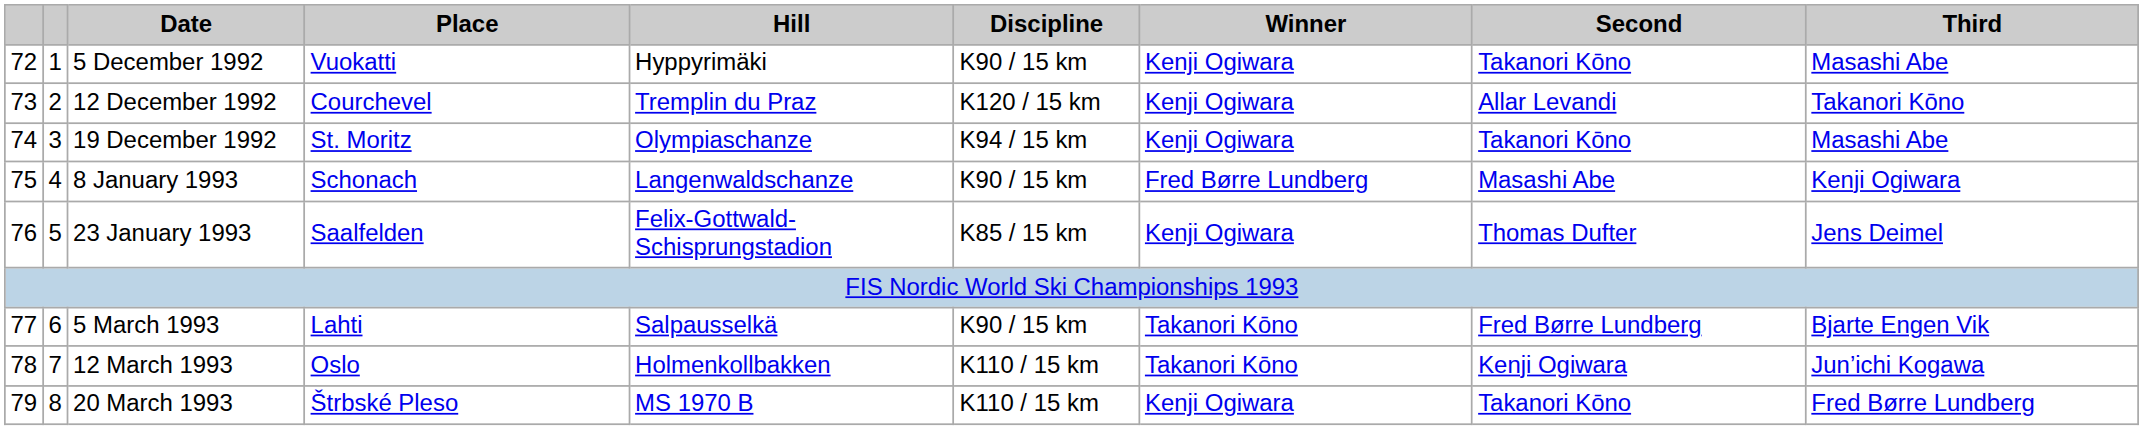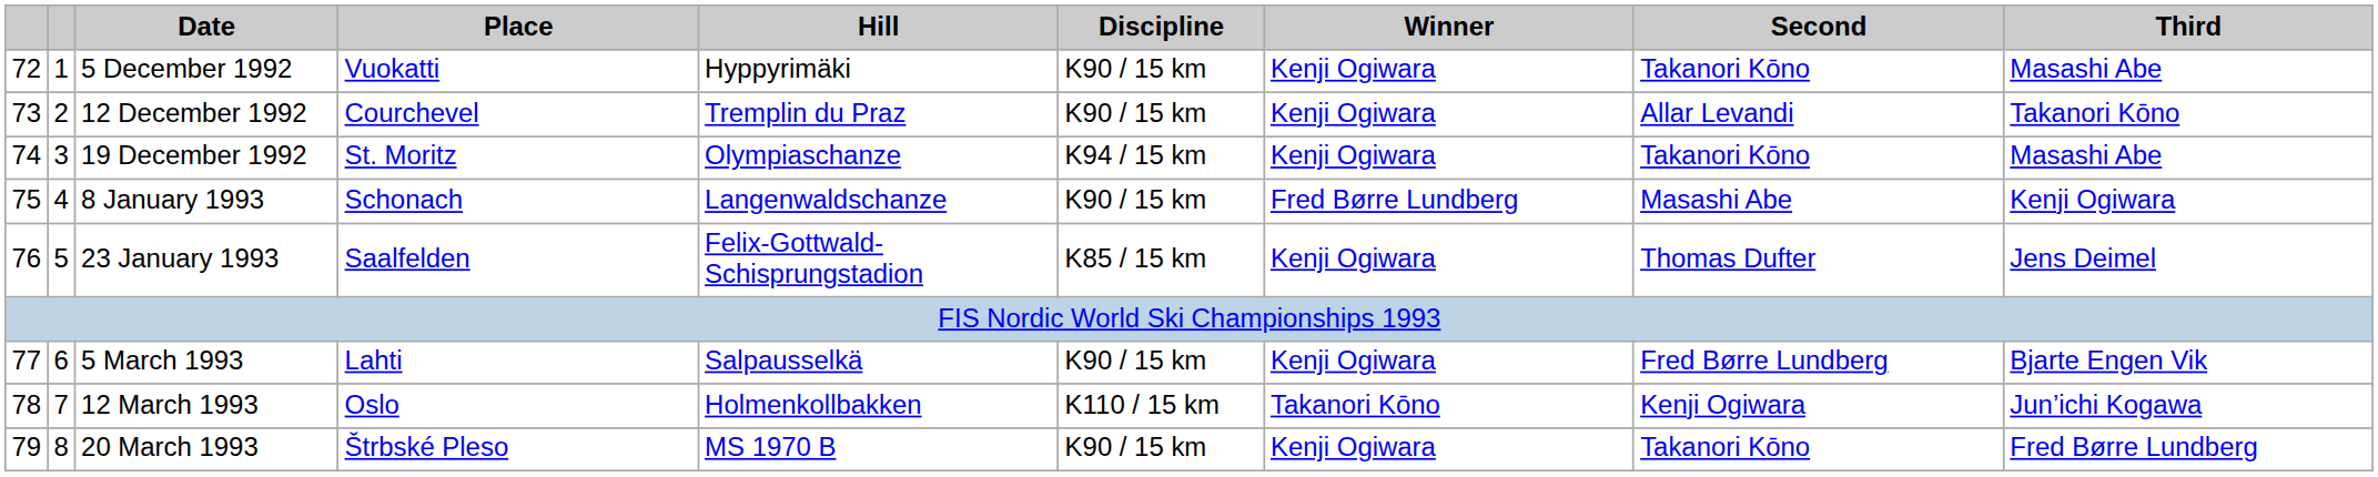 <table class="wikitable plainrowheaders" style="background:#fff; font-size:86%; line-height:16px; border:grey solid 1px; border-collapse:collapse;">
 <tr style="background:#ccc; text-align:center;">
 <th scope="col" style="background:#ccc; width=20 px;"></th>
 <th scope="col" style="background:#ccc; width=30 px;"></th>
 <th scope="col" style="background:#ccc; width:130px;">Date</th>
 <th scope="col" style="background:#ccc; width:180px;">Place</th>
 <th scope="col" style="background:#ccc; width:180px;">Hill</th>
 <th scope="col" style="background:#ccc; width:100px;">Discipline</th>
 <th scope="col" style="background:#ccc; width:185px;">Winner</th>
 <th scope="col" style="background:#ccc; width:185px;">Second</th>
 <th scope="col" style="background:#ccc; width:185px;">Third</th>
 </tr>
 <tr>
 <td align=center>72</td>
 <td align=center>1</td>
 <td>5 December 1992</td>
 <td> <a href='#'>Vuokatti</a></td>
 <td>Hyppyrimäki</td>
 <td>K90 / 15 km</td>
 <td> <a href='#'>Kenji Ogiwara</a></td>
 <td> <a href='#'>Takanori Kōno</a></td>
 <td> <a href='#'>Masashi Abe</a></td>
 </tr>
 <tr>
 <td align=center>73</td>
 <td align=center>2</td>
 <td>12 December 1992</td>
 <td> <a href='#'>Courchevel</a></td>
 <td><a href='#'>Tremplin du Praz</a></td>
-<td>K120 / 15 km</td>
+<td>K90 / 15 km</td>
 <td> <a href='#'>Kenji Ogiwara</a></td>
 <td> <a href='#'>Allar Levandi</a></td>
 <td> <a href='#'>Takanori Kōno</a></td>
 </tr>
 <tr>
 <td align=center>74</td>
 <td align=center>3</td>
 <td>19 December 1992</td>
 <td> <a href='#'>St. Moritz</a></td>
 <td><a href='#'>Olympiaschanze</a></td>
 <td>K94 / 15 km</td>
 <td> <a href='#'>Kenji Ogiwara</a></td>
 <td> <a href='#'>Takanori Kōno</a></td>
 <td> <a href='#'>Masashi Abe</a></td>
 </tr>
 <tr>
 <td align=center>75</td>
 <td align=center>4</td>
 <td>8 January 1993</td>
 <td> <a href='#'>Schonach</a></td>
 <td><a href='#'>Langenwaldschanze</a></td>
 <td>K90 / 15 km</td>
 <td> <a href='#'>Fred Børre Lundberg</a></td>
 <td> <a href='#'>Masashi Abe</a></td>
 <td> <a href='#'>Kenji Ogiwara</a></td>
 </tr>
 <tr>
 <td align=center>76</td>
 <td align=center>5</td>
 <td>23 January 1993</td>
 <td> <a href='#'>Saalfelden</a></td>
 <td><a href='#'>Felix-Gottwald-Schisprungstadion</a></td>
 <td>K85 / 15 km</td>
 <td> <a href='#'>Kenji Ogiwara</a></td>
 <td> <a href='#'>Thomas Dufter</a></td>
 <td> <a href='#'>Jens Deimel</a></td>
 </tr>
 <tr bgcolor=#BCD4E6>
 <td colspan=9 align=center><a href='#'>FIS Nordic World Ski Championships 1993</a></td>
 </tr>
 <tr>
 <td align=center>77</td>
 <td align=center>6</td>
 <td>5 March 1993</td>
 <td> <a href='#'>Lahti</a></td>
 <td><a href='#'>Salpausselkä</a></td>
 <td>K90 / 15 km</td>
-<td> <a href='#'>Takanori Kōno</a></td>
+<td> <a href='#'>Kenji Ogiwara</a></td>
 <td> <a href='#'>Fred Børre Lundberg</a></td>
 <td> <a href='#'>Bjarte Engen Vik</a></td>
 </tr>
 <tr>
 <td align=center>78</td>
 <td align=center>7</td>
 <td>12 March 1993</td>
 <td> <a href='#'>Oslo</a></td>
 <td><a href='#'>Holmenkollbakken</a></td>
 <td>K110 / 15 km</td>
 <td> <a href='#'>Takanori Kōno</a></td>
 <td> <a href='#'>Kenji Ogiwara</a></td>
 <td> <a href='#'>Jun’ichi Kogawa</a></td>
 </tr>
 <tr>
 <td align=center>79</td>
 <td align=center>8</td>
 <td>20 March 1993</td>
 <td> <a href='#'>Štrbské Pleso</a></td>
 <td><a href='#'>MS 1970 B</a></td>
-<td>K110 / 15 km</td>
+<td>K90 / 15 km</td>
 <td> <a href='#'>Kenji Ogiwara</a></td>
 <td> <a href='#'>Takanori Kōno</a></td>
 <td> <a href='#'>Fred Børre Lundberg</a></td>
 </tr>
 </table>
